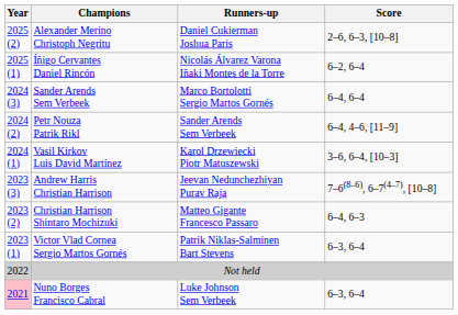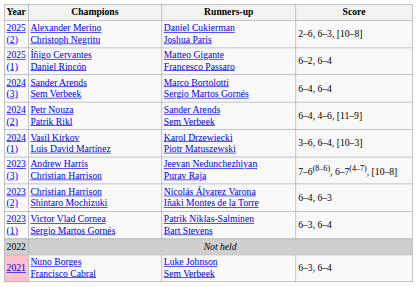 <table class="wikitable" style="font-size:90%">
 <tr>
 <th>Year</th>
 <th width="200">Champions</th>
 <th width="200">Runners-up</th>
 <th width="175">Score</th>
 </tr>
 <tr>
 <td><a href='#'>2025 (2)</a></td>
 <td> <a href='#'>Alexander Merino</a><br> <a href='#'>Christoph Negritu</a></td>
 <td> <a href='#'>Daniel Cukierman</a><br> <a href='#'>Joshua Paris</a></td>
 <td>2–6, 6–3, [10–8]</td>
 </tr>
 <tr>
 <td><a href='#'>2025 (1)</a></td>
 <td> <a href='#'>Íñigo Cervantes</a><br> <a href='#'>Daniel Rincón</a></td>
-<td> <a href='#'>Nicolás Álvarez Varona</a><br> <a href='#'>Iñaki Montes de la Torre</a></td>
+<td> <a href='#'>Matteo Gigante</a><br> <a href='#'>Francesco Passaro</a></td>
 <td>6–2, 6–4</td>
 </tr>
 <tr>
 <td><a href='#'>2024 (3)</a></td>
 <td> <a href='#'>Sander Arends</a><br> <a href='#'>Sem Verbeek</a></td>
 <td> <a href='#'>Marco Bortolotti</a><br> <a href='#'>Sergio Martos Gornés</a></td>
 <td>6–4, 6–4</td>
 </tr>
 <tr>
 <td><a href='#'>2024 (2)</a></td>
 <td> <a href='#'>Petr Nouza</a><br> <a href='#'>Patrik Rikl</a></td>
 <td> <a href='#'>Sander Arends</a><br> <a href='#'>Sem Verbeek</a></td>
 <td>6–4, 4–6, [11–9]</td>
 </tr>
 <tr>
 <td><a href='#'>2024 (1)</a></td>
 <td> <a href='#'>Vasil Kirkov</a><br> <a href='#'>Luis David Martínez</a></td>
 <td> <a href='#'>Karol Drzewiecki</a><br> <a href='#'>Piotr Matuszewski</a></td>
 <td>3–6, 6–4, [10–3]</td>
 </tr>
 <tr>
 <td><a href='#'>2023 (3)</a></td>
 <td> <a href='#'>Andrew Harris</a><br> <a href='#'>Christian Harrison</a></td>
 <td> <a href='#'>Jeevan Nedunchezhiyan</a><br> <a href='#'>Purav Raja</a></td>
 <td>7–6<sup>(8–6)</sup>, 6–7<sup>(4–7)</sup>, [10–8]</td>
 </tr>
 <tr>
 <td><a href='#'>2023 (2)</a></td>
 <td> <a href='#'>Christian Harrison</a><br> <a href='#'>Shintaro Mochizuki</a></td>
-<td> <a href='#'>Matteo Gigante</a><br> <a href='#'>Francesco Passaro</a></td>
+<td> <a href='#'>Nicolás Álvarez Varona</a><br> <a href='#'>Iñaki Montes de la Torre</a></td>
 <td>6–4, 6–3</td>
 </tr>
 <tr>
 <td><a href='#'>2023 (1)</a></td>
 <td> <a href='#'>Victor Vlad Cornea</a><br> <a href='#'>Sergio Martos Gornés</a></td>
 <td> <a href='#'>Patrik Niklas-Salminen</a><br> <a href='#'>Bart Stevens</a></td>
 <td>6–3, 6–4</td>
 </tr>
 <tr>
 <td style="background:#cfcfcf">2022</td>
 <td colspan=3 align=center style="background:#cfcfcf"><em>Not held</em></td>
 </tr>
 <tr>
 <td style="background: pink;"><a href='#'>2021</a></td>
 <td> <a href='#'>Nuno Borges</a><br> <a href='#'>Francisco Cabral</a></td>
 <td> <a href='#'>Luke Johnson</a><br> <a href='#'>Sem Verbeek</a></td>
 <td>6–3, 6–4</td>
 </tr>
 </table>
